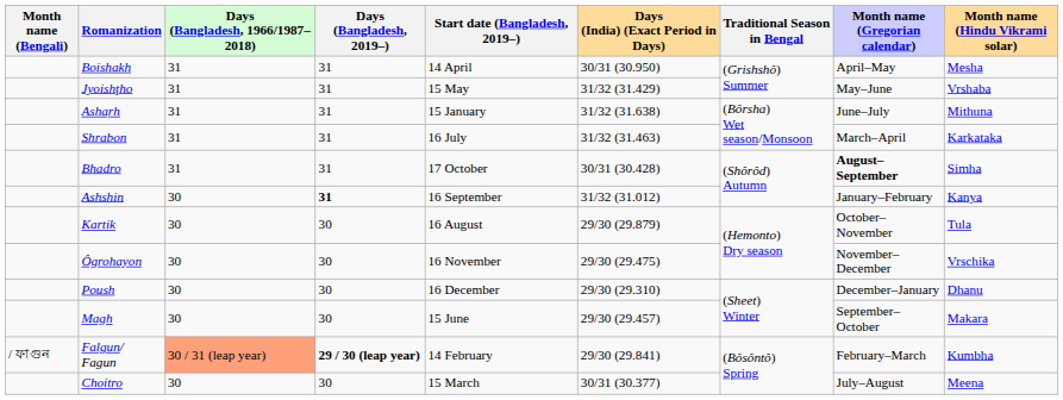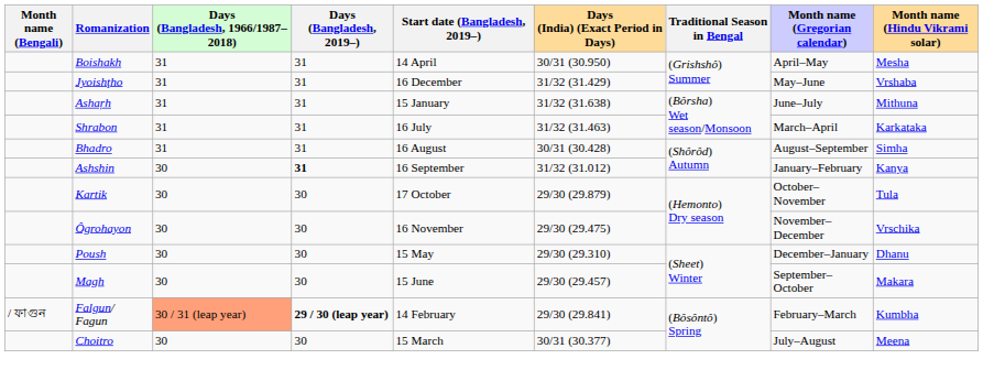 <table class="wikitable" style="width:100%;">
 <tr>
 <th>Month name<br>(<a href='#'>Bengali</a>)</th>
 <th><a href='#'>Romanization</a></th>
 <th style="background: #d5fdd5;">Days<br>(<a href='#'>Bangladesh</a>, 1966/1987–2018)</th>
 <th>Days<br>(<a href='#'>Bangladesh</a>, 2019<strong>–</strong>)</th>
 <th>Start date (<a href='#'>Bangladesh</a>, 2019<strong>–</strong>)</th>
 <th style="background: #ffdb99;">Days<br>(India) (Exact Period in Days)<br></th>
 <th>Traditional Season<br>in <a href='#'>Bengal</a></th>
 <th style="background: #ccccff;">Month name<br>(<a href='#'>Gregorian calendar</a>)</th>
 <th style="background: #ffdb99;">Month name<br>(<a href='#'>Hindu Vikrami</a> solar)</th>
 </tr>
 <tr>
 <td></td>
 <td><em><a href='#'>Boishakh</a></em></td>
 <td>31</td>
 <td>31</td>
 <td>14 April</td>
 <td>30/31 (30.950)</td>
 <td rowspan="2"> (<em>Grishshô</em>)<br><a href='#'>Summer</a></td>
 <td>April–May</td>
 <td><a href='#'>Mesha</a></td>
 </tr>
 <tr>
 <td></td>
 <td><em><a href='#'>Jyoishţho</a></em></td>
 <td>31</td>
 <td>31</td>
-<td>15 May</td>
+<td>16 December</td>
 <td>31/32 (31.429)</td>
 <td>May–June</td>
 <td><a href='#'>Vrshaba</a></td>
 </tr>
 <tr>
 <td></td>
 <td><em><a href='#'>Ashaŗh</a></em></td>
 <td>31</td>
 <td>31</td>
 <td>15 January</td>
 <td>31/32 (31.638)</td>
 <td rowspan="2"> (<em>Bôrsha</em>)<br><a href='#'>Wet season</a>/<a href='#'>Monsoon</a></td>
 <td>June–July</td>
 <td><a href='#'>Mithuna</a></td>
 </tr>
 <tr>
 <td></td>
 <td><em><a href='#'>Shrabon</a></em></td>
 <td>31</td>
 <td>31</td>
 <td>16 July</td>
 <td>31/32 (31.463)</td>
 <td>March–April</td>
 <td><a href='#'>Karkataka</a></td>
 </tr>
 <tr>
 <td></td>
 <td><em><a href='#'>Bhadro</a></em></td>
 <td>31</td>
 <td>31</td>
-<td>17 October</td>
+<td>16 August</td>
 <td>30/31 (30.428)</td>
 <td rowspan="2"> (<em>Shôrôd</em>)<br><a href='#'>Autumn</a></td>
-<td><strong>August–September</strong></td>
+<td>August–September</td>
 <td><a href='#'>Simha</a></td>
 </tr>
 <tr>
 <td></td>
 <td><em><a href='#'>Ashshin</a></em></td>
 <td>30</td>
 <td><strong>31</strong></td>
 <td>16 September</td>
 <td>31/32 (31.012)</td>
 <td>January–February</td>
 <td><a href='#'>Kanya</a></td>
 </tr>
 <tr>
 <td></td>
 <td><em><a href='#'>Kartik</a></em></td>
 <td>30</td>
 <td>30</td>
-<td>16 August</td>
+<td>17 October</td>
 <td>29/30 (29.879)</td>
 <td rowspan="2"> (<em>Hemonto</em>)<br><a href='#'>Dry season</a></td>
 <td>October–November</td>
 <td><a href='#'>Tula</a></td>
 </tr>
 <tr>
 <td></td>
 <td><em><a href='#'>Ôgrohayon</a></em></td>
 <td>30</td>
 <td>30</td>
 <td>16 November</td>
 <td>29/30 (29.475)</td>
 <td>November–December</td>
 <td><a href='#'>Vrschika</a></td>
 </tr>
 <tr>
 <td></td>
 <td><em><a href='#'>Poush</a></em></td>
 <td>30</td>
 <td>30</td>
-<td>16 December</td>
+<td>15 May</td>
 <td>29/30 (29.310)</td>
 <td rowspan="2"> (<em>Sheet</em>)<br><a href='#'>Winter</a></td>
 <td>December–January</td>
 <td><a href='#'>Dhanu</a></td>
 </tr>
 <tr>
 <td></td>
 <td><em><a href='#'>Magh</a></em></td>
 <td>30</td>
 <td>30</td>
 <td>15 June</td>
 <td>29/30 (29.457)</td>
 <td>September–October</td>
 <td><a href='#'>Makara</a></td>
 </tr>
 <tr>
 <td>/ ফাগুন</td>
 <td><em><a href='#'>Falgun</a>/ Fagun</em></td>
 <td style="background: lightsalmon;">30 / 31 (leap year)</td>
 <td><strong>29 / 30 (leap year)</strong></td>
 <td>14 February</td>
 <td>29/30 (29.841)</td>
 <td rowspan="2"> (<em>Bôsôntô</em>)<br><a href='#'>Spring</a></td>
 <td>February–March</td>
 <td><a href='#'>Kumbha</a></td>
 </tr>
 <tr>
 <td></td>
 <td><em><a href='#'>Choitro</a></em></td>
 <td>30</td>
 <td>30</td>
 <td>15 March</td>
 <td>30/31 (30.377)</td>
 <td>July–August</td>
 <td><a href='#'>Meena</a></td>
 </tr>
 </table>
